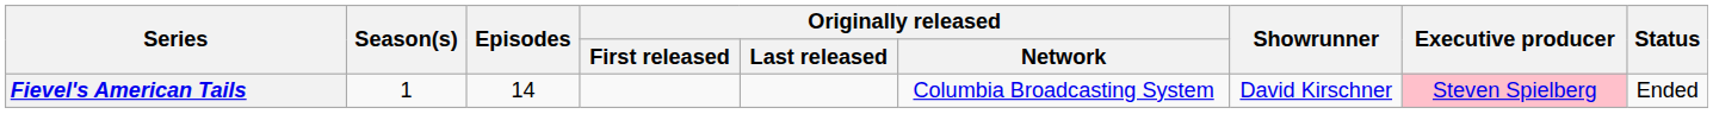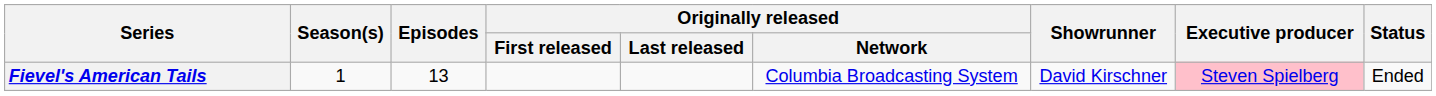 <table class="wikitable plainrowheaders" style="text-align:center" width=100%>
 <tr>
 <th scope="col" style="width:20%;" rowspan="2">Series</th>
 <th scope="col" rowspan="2">Season(s)</th>
 <th scope="col" rowspan="2">Episodes</th>
 <th scope="col" colspan="3">Originally released</th>
 <th scope="col" rowspan="2">Showrunner</th>
 <th scope="col" rowspan="2">Executive producer</th>
 <th scope="col" rowspan="2">Status</th>
 </tr>
 <tr>
 <th>First released</th>
 <th>Last released</th>
 <th>Network</th>
 </tr>
 <tr>
 <th scope="row" style="text-align:left"><em><a href='#'>Fievel's American Tails</a></em></th>
 <td>1</td>
-<td>14</td>
+<td>13</td>
 <td></td>
 <td></td>
 <td><a href='#'>Columbia Broadcasting System</a></td>
 <td><a href='#'>David Kirschner</a></td>
 <td style="background: pink;"><a href='#'>Steven Spielberg</a></td>
 <td>Ended</td>
 </tr>
 </table>
